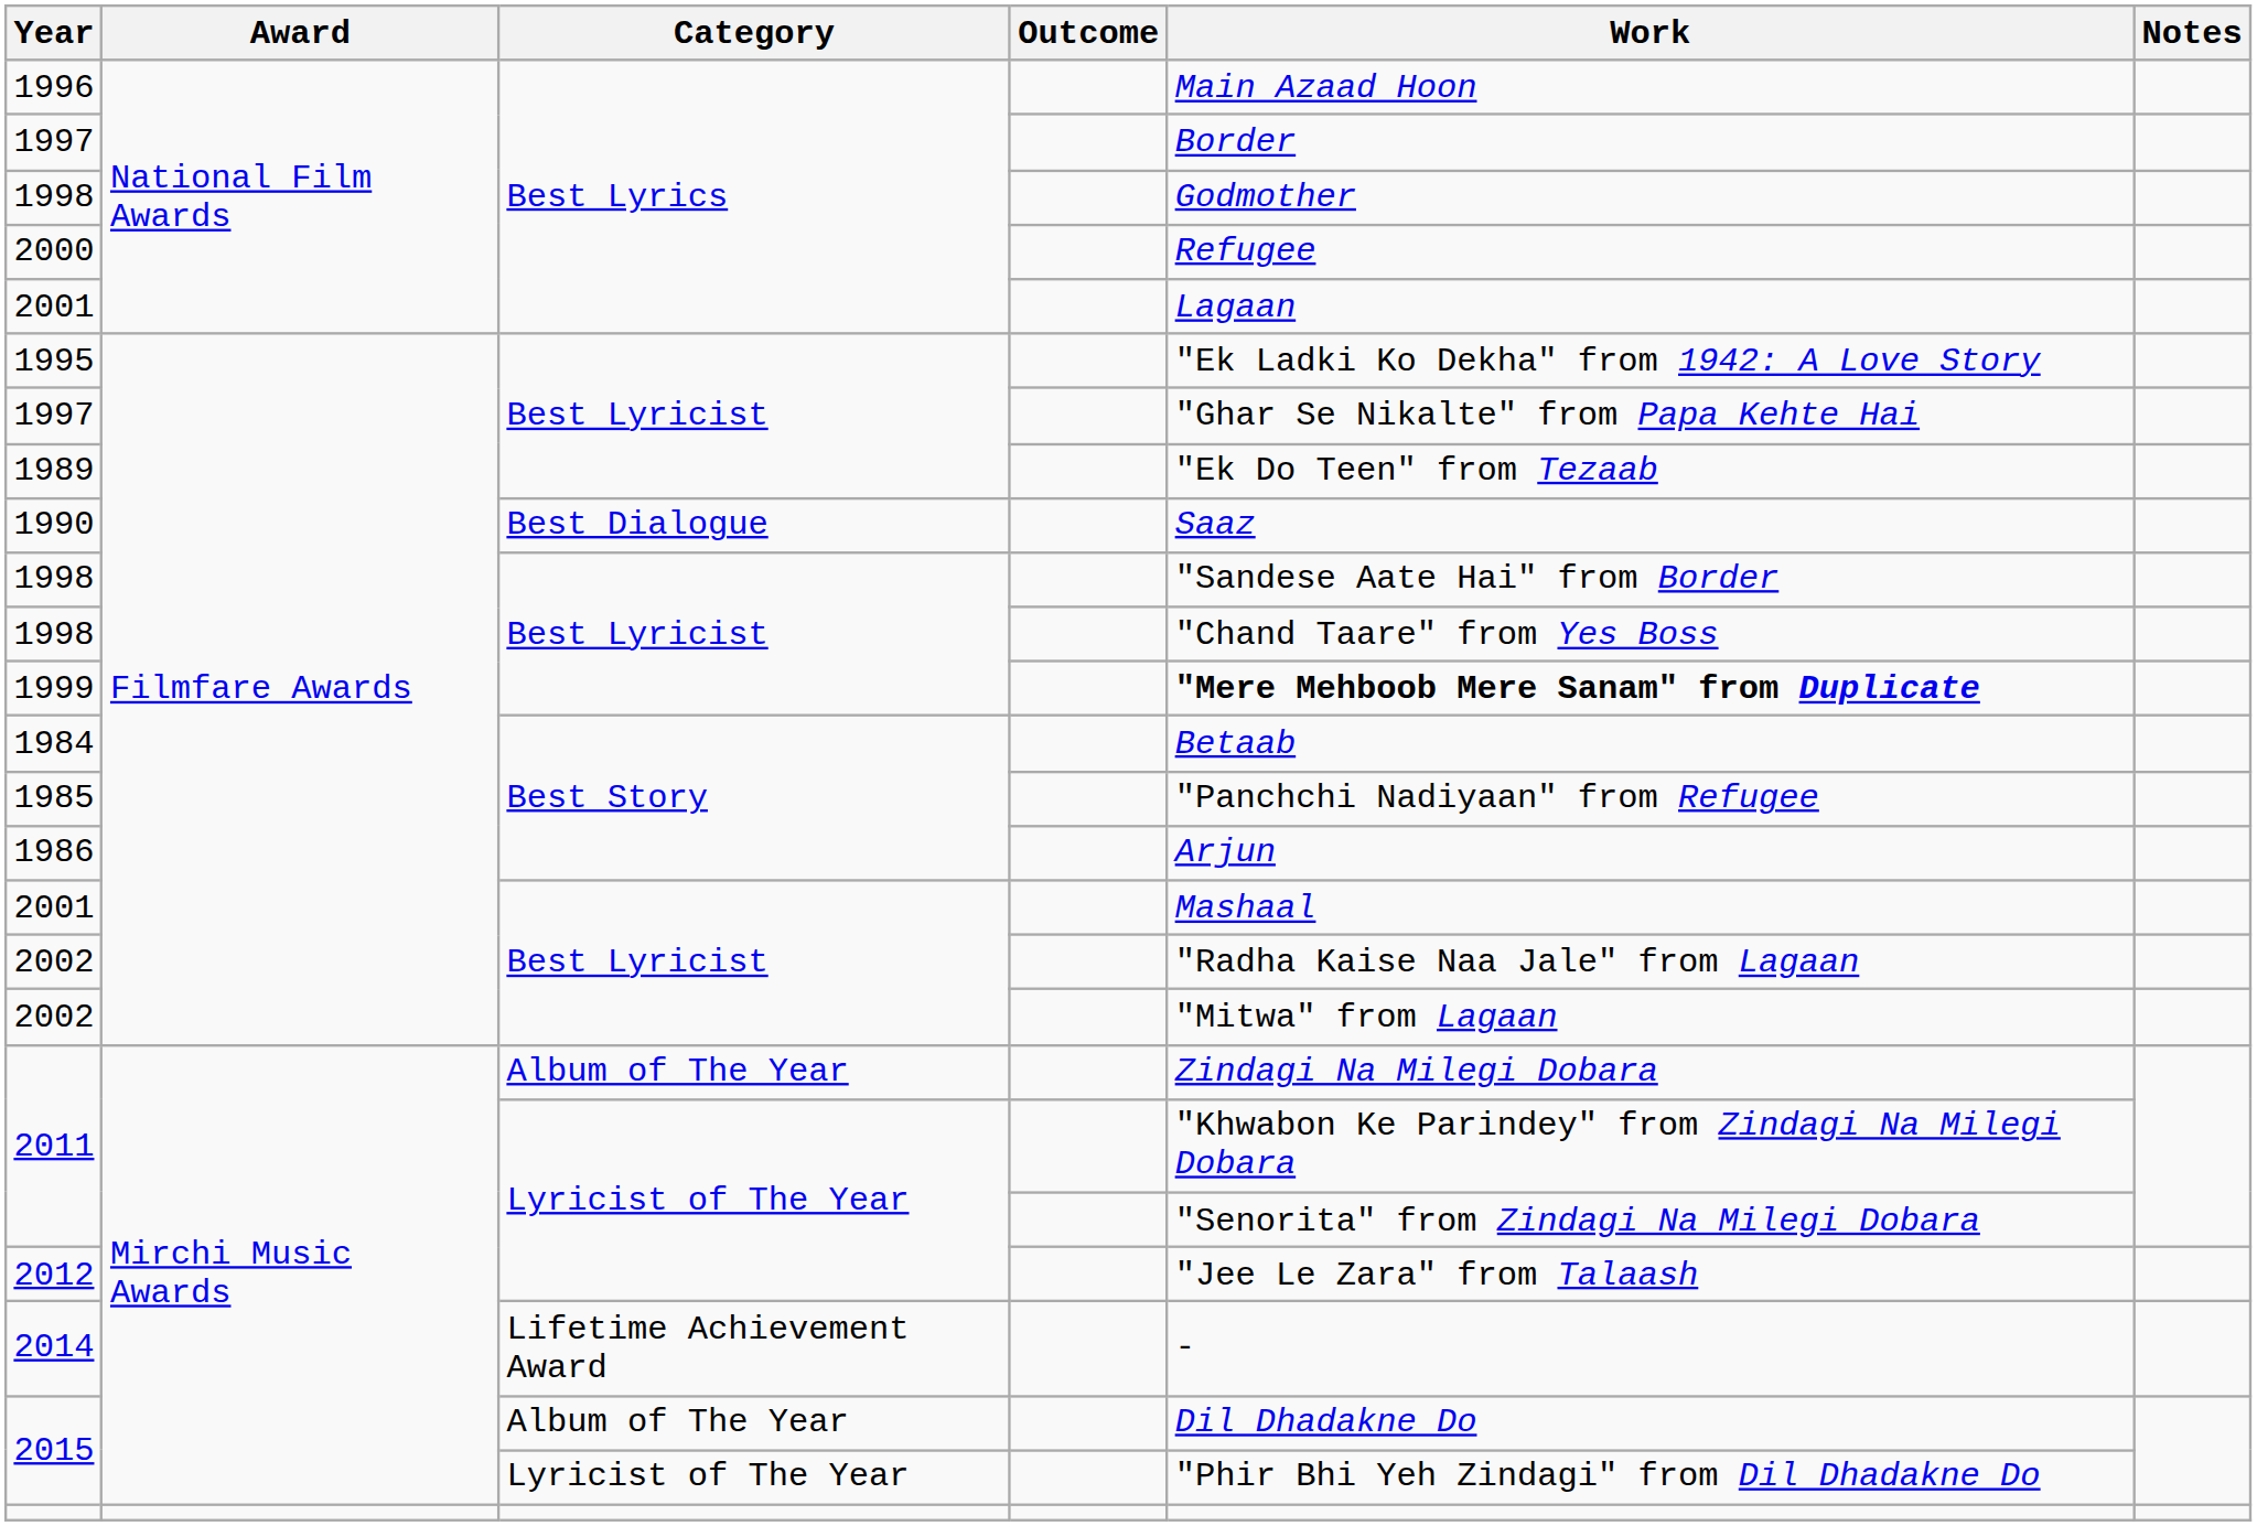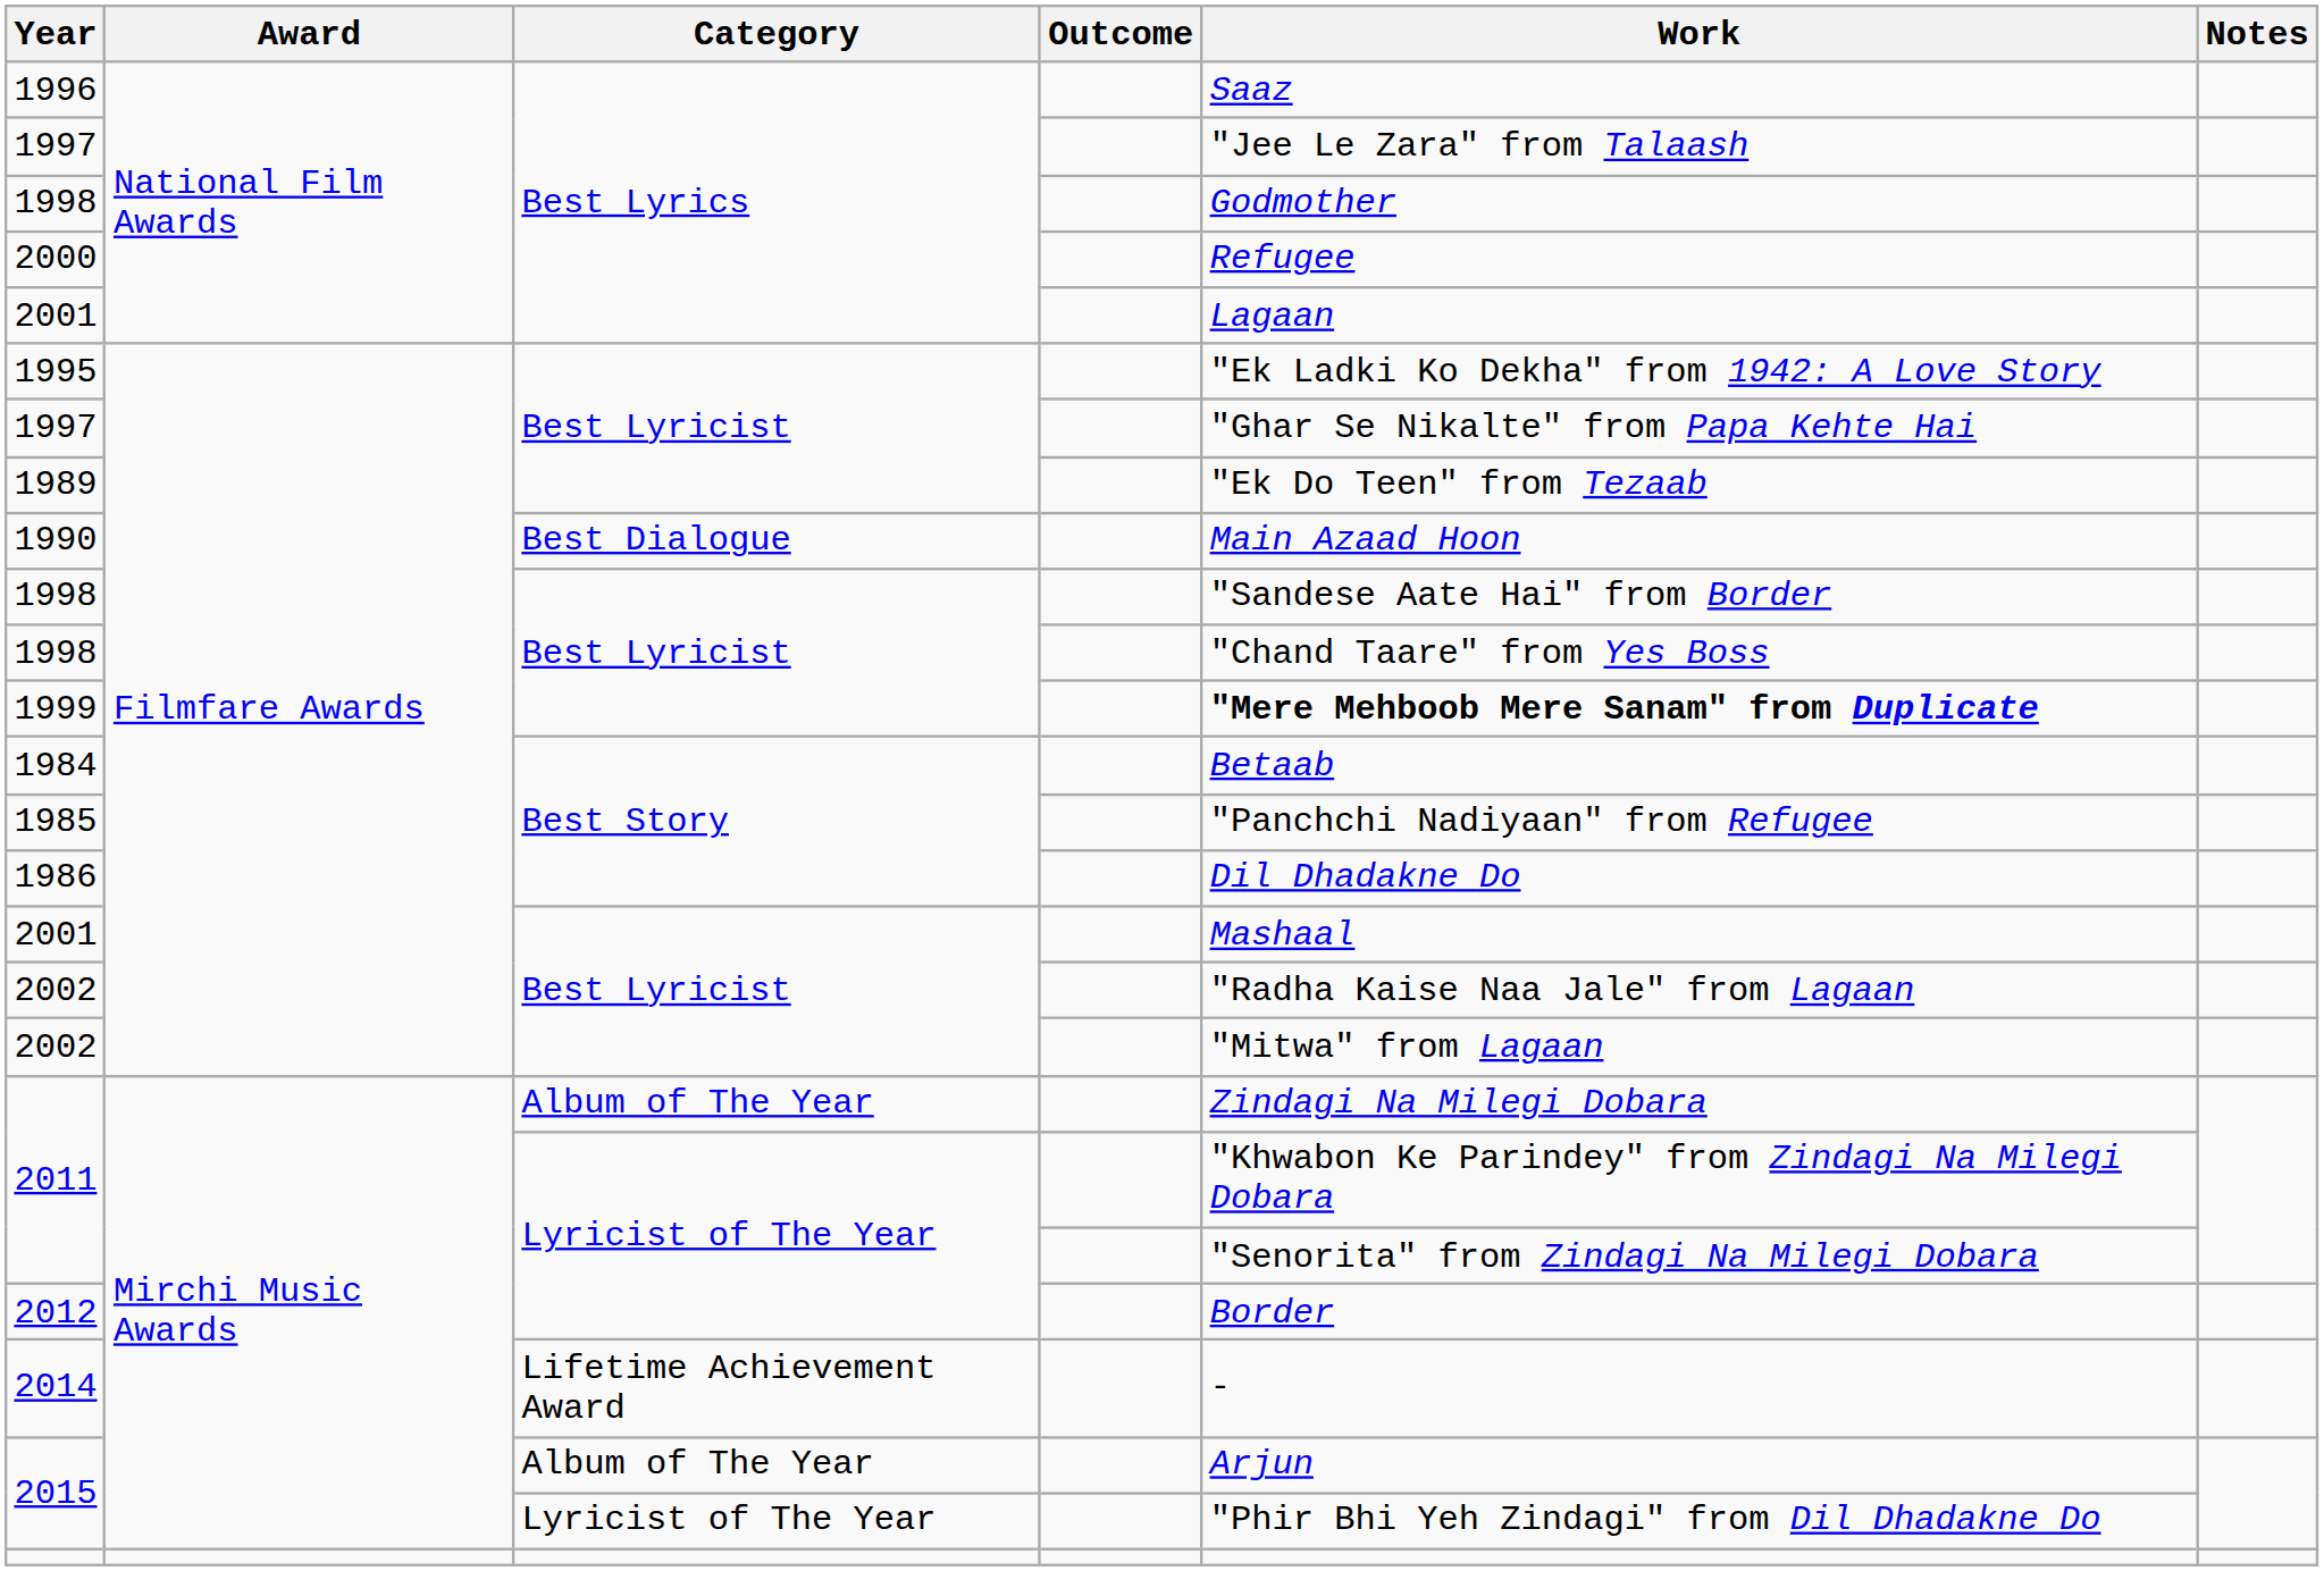 <table class="wikitable sortable collapsible">
 <tr>
 <th>Year</th>
 <th>Award</th>
 <th>Category</th>
 <th>Outcome</th>
 <th>Work</th>
 <th>Notes</th>
 </tr>
 <tr>
 <td>1996</td>
 <td rowspan="5"><a href='#'>National Film Awards</a></td>
 <td rowspan="5"><a href='#'>Best Lyrics</a></td>
 <td></td>
-<td><em><a href='#'>Main Azaad Hoon</a></em></td>
+<td><em><a href='#'>Saaz</a></em></td>
 <td></td>
 </tr>
 <tr>
 <td>1997</td>
 <td></td>
-<td><em><a href='#'>Border</a></em></td>
+<td>"Jee Le Zara" from <em><a href='#'>Talaash</a></em></td>
 <td></td>
 </tr>
 <tr>
 <td>1998</td>
 <td></td>
 <td><em><a href='#'>Godmother</a></em></td>
 <td></td>
 </tr>
 <tr>
 <td>2000</td>
 <td></td>
 <td><em><a href='#'>Refugee</a></em></td>
 <td></td>
 </tr>
 <tr>
 <td>2001</td>
 <td></td>
 <td><em><a href='#'>Lagaan</a></em></td>
 <td></td>
 </tr>
 <tr>
 <td>1995</td>
 <td rowspan="13"><a href='#'>Filmfare Awards</a></td>
 <td rowspan="3"><a href='#'>Best Lyricist</a></td>
 <td></td>
 <td>"Ek Ladki Ko Dekha" from <em><a href='#'>1942: A Love Story</a></em></td>
 <td></td>
 </tr>
 <tr>
 <td>1997</td>
 <td></td>
 <td>"Ghar Se Nikalte" from <em><a href='#'>Papa Kehte Hai</a></em></td>
 <td></td>
 </tr>
 <tr>
 <td>1989</td>
 <td></td>
 <td>"Ek Do Teen" from <em><a href='#'>Tezaab</a></em></td>
 <td></td>
 </tr>
 <tr>
 <td>1990</td>
 <td><a href='#'>Best Dialogue</a></td>
 <td></td>
-<td><em><a href='#'>Saaz</a></em></td>
+<td><em><a href='#'>Main Azaad Hoon</a></em></td>
 <td></td>
 </tr>
 <tr>
 <td>1998</td>
 <td rowspan="3"><a href='#'>Best Lyricist</a></td>
 <td></td>
 <td>"Sandese Aate Hai" from <em><a href='#'>Border</a></em></td>
 <td></td>
 </tr>
 <tr>
 <td>1998</td>
 <td></td>
 <td>"Chand Taare" from <em><a href='#'>Yes Boss</a></em></td>
 <td></td>
 </tr>
 <tr>
 <td>1999</td>
 <td></td>
 <td><strong>"Mere Mehboob Mere Sanam" from <em><a href='#'>Duplicate</a></em></strong></td>
 <td></td>
 </tr>
 <tr>
 <td>1984</td>
 <td rowspan="3"><a href='#'>Best Story</a></td>
 <td></td>
 <td><em><a href='#'>Betaab</a></em></td>
 <td></td>
 </tr>
 <tr>
 <td>1985</td>
 <td></td>
 <td>"Panchchi Nadiyaan" from <em><a href='#'>Refugee</a></em></td>
 <td></td>
 </tr>
 <tr>
 <td>1986</td>
 <td></td>
-<td><em><a href='#'>Arjun</a></em></td>
+<td><em><a href='#'>Dil Dhadakne Do</a></em></td>
 <td></td>
 </tr>
 <tr>
 <td>2001</td>
 <td rowspan="3"><a href='#'>Best Lyricist</a></td>
 <td></td>
 <td><em><a href='#'>Mashaal</a></em></td>
 <td></td>
 </tr>
 <tr>
 <td>2002</td>
 <td></td>
 <td>"Radha Kaise Naa Jale" from <em><a href='#'>Lagaan</a></em></td>
 <td></td>
 </tr>
 <tr>
 <td>2002</td>
 <td></td>
 <td>"Mitwa" from <em><a href='#'>Lagaan</a></em></td>
 <td></td>
 </tr>
 <tr>
 <td rowspan="3"><a href='#'>2011</a></td>
 <td rowspan="7"><a href='#'>Mirchi Music Awards</a></td>
 <td><a href='#'>Album of The Year</a></td>
 <td></td>
 <td><em><a href='#'>Zindagi Na Milegi Dobara</a></em></td>
 <td rowspan="3"></td>
 </tr>
 <tr>
 <td rowspan="3"><a href='#'>Lyricist of The Year</a></td>
 <td></td>
 <td>"Khwabon Ke Parindey" from <em><a href='#'>Zindagi Na Milegi Dobara</a></em></td>
 </tr>
 <tr>
 <td></td>
 <td>"Senorita" from <em><a href='#'>Zindagi Na Milegi Dobara</a></em></td>
 </tr>
 <tr>
 <td><a href='#'>2012</a></td>
 <td></td>
-<td>"Jee Le Zara" from <em><a href='#'>Talaash</a></em></td>
+<td><em><a href='#'>Border</a></em></td>
 <td></td>
 </tr>
 <tr>
 <td><a href='#'>2014</a></td>
 <td>Lifetime Achievement Award</td>
 <td></td>
 <td>-</td>
 <td></td>
 </tr>
 <tr>
 <td rowspan="2"><a href='#'>2015</a></td>
 <td>Album of The Year</td>
 <td></td>
-<td><em><a href='#'>Dil Dhadakne Do</a></em></td>
+<td><em><a href='#'>Arjun</a></em></td>
 <td rowspan="2"></td>
 </tr>
 <tr>
 <td>Lyricist of The Year</td>
 <td></td>
 <td>"Phir Bhi Yeh Zindagi" from <em><a href='#'>Dil Dhadakne Do</a></em></td>
 </tr>
 <tr>
 <td></td>
 <td></td>
 <td></td>
 <td></td>
 <td></td>
 <td></td>
 </tr>
 </table>
